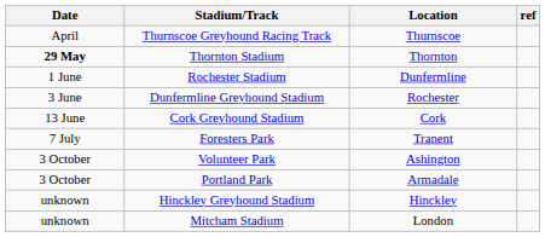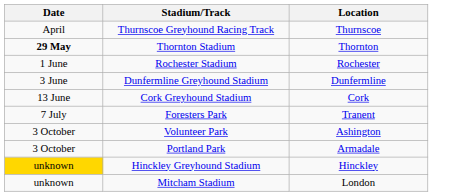 <table class="wikitable" style="text-align:center">
 <tr>
 <th width=140>Date</th>
 <th width=270>Stadium/Track</th>
 <th width=200>Location</th>
-<th width=20>ref</th>
 </tr>
 <tr>
 <td>April</td>
 <td><a href='#'>Thurnscoe Greyhound Racing Track</a></td>
 <td><a href='#'>Thurnscoe</a></td>
-<td></td>
 </tr>
 <tr>
 <td><strong>29 May</strong></td>
 <td><a href='#'>Thornton Stadium</a></td>
 <td><a href='#'>Thornton</a></td>
-<td></td>
 </tr>
 <tr>
 <td>1 June</td>
 <td><a href='#'>Rochester Stadium</a></td>
-<td><a href='#'>Dunfermline</a></td>
-<td></td>
+<td><a href='#'>Rochester</a></td>
 </tr>
 <tr>
 <td>3 June</td>
 <td><a href='#'>Dunfermline Greyhound Stadium</a></td>
-<td><a href='#'>Rochester</a></td>
-<td></td>
+<td><a href='#'>Dunfermline</a></td>
 </tr>
 <tr>
 <td>13 June</td>
 <td><a href='#'>Cork Greyhound Stadium</a></td>
 <td><a href='#'>Cork</a></td>
-<td></td>
 </tr>
 <tr>
 <td>7 July</td>
 <td><a href='#'>Foresters Park</a></td>
 <td><a href='#'>Tranent</a></td>
-<td></td>
 </tr>
 <tr>
 <td>3 October</td>
 <td><a href='#'>Volunteer Park</a></td>
 <td><a href='#'>Ashington</a></td>
-<td></td>
 </tr>
 <tr>
 <td>3 October</td>
 <td><a href='#'>Portland Park</a></td>
 <td><a href='#'>Armadale</a></td>
-<td></td>
 </tr>
 <tr>
-<td>unknown</td>
+<td style="background: gold;">unknown</td>
 <td><a href='#'>Hinckley Greyhound Stadium</a></td>
 <td><a href='#'>Hinckley</a></td>
-<td></td>
 </tr>
 <tr>
 <td>unknown</td>
 <td><a href='#'>Mitcham Stadium</a></td>
 <td>London</td>
-<td></td>
 </tr>
 </table>
